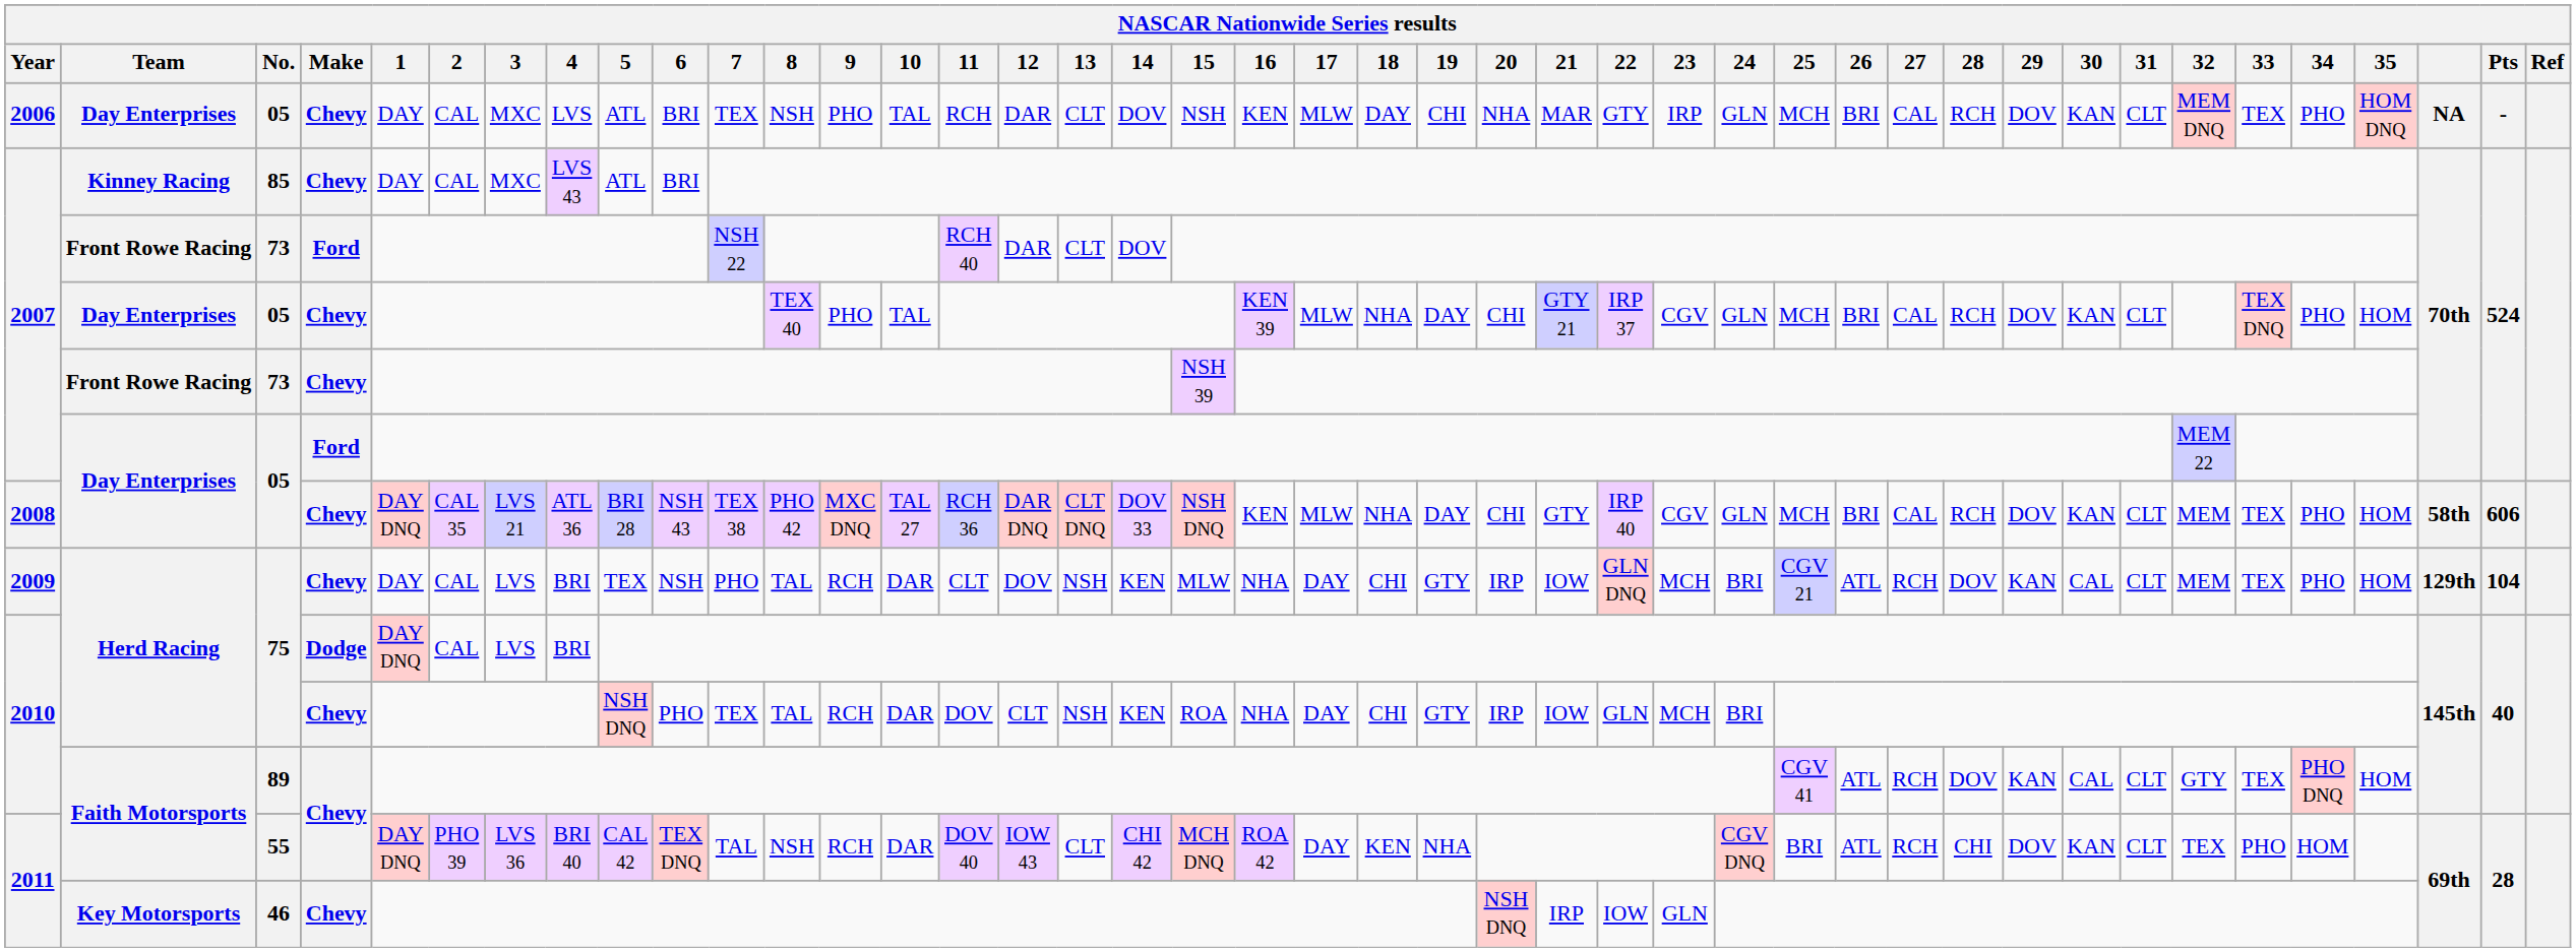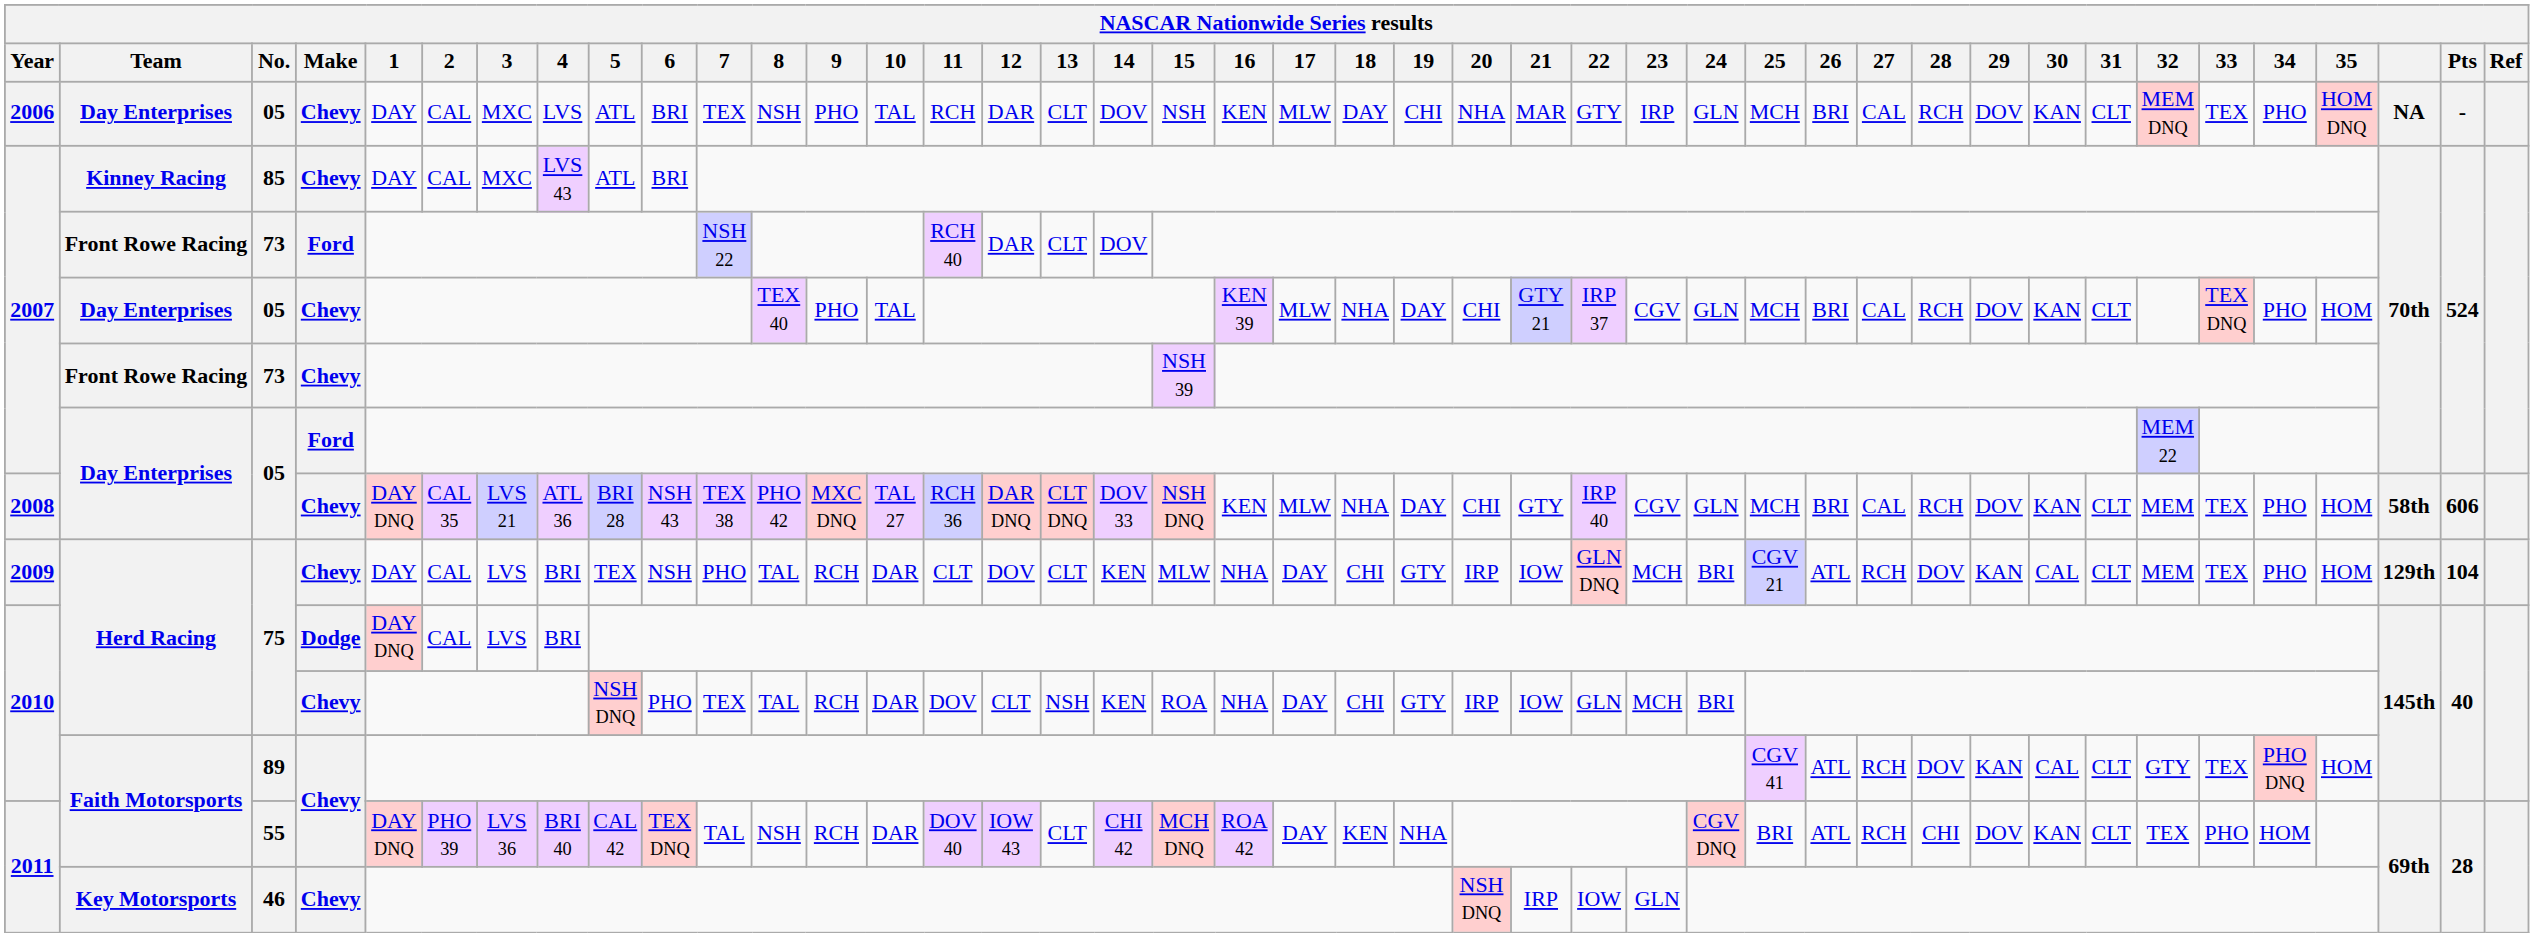 <table class="wikitable" style="text-align:center; font-size:75%">
 <tr>
 <th colspan=42><a href='#'>NASCAR Nationwide Series</a> results</th>
 </tr>
 <tr>
 <th>Year</th>
 <th>Team</th>
 <th>No.</th>
 <th>Make</th>
 <th>1</th>
 <th>2</th>
 <th>3</th>
 <th>4</th>
 <th>5</th>
 <th>6</th>
 <th>7</th>
 <th>8</th>
 <th>9</th>
 <th>10</th>
 <th>11</th>
 <th>12</th>
 <th>13</th>
 <th>14</th>
 <th>15</th>
 <th>16</th>
 <th>17</th>
 <th>18</th>
 <th>19</th>
 <th>20</th>
 <th>21</th>
 <th>22</th>
 <th>23</th>
 <th>24</th>
 <th>25</th>
 <th>26</th>
 <th>27</th>
 <th>28</th>
 <th>29</th>
 <th>30</th>
 <th>31</th>
 <th>32</th>
 <th>33</th>
 <th>34</th>
 <th>35</th>
 <th></th>
 <th>Pts</th>
 <th>Ref</th>
 </tr>
 <tr>
 <th><a href='#'>2006</a></th>
 <th><a href='#'>Day Enterprises</a></th>
 <th>05</th>
 <th><a href='#'>Chevy</a></th>
 <td><a href='#'>DAY</a></td>
 <td><a href='#'>CAL</a></td>
 <td><a href='#'>MXC</a></td>
 <td><a href='#'>LVS</a></td>
 <td><a href='#'>ATL</a></td>
 <td><a href='#'>BRI</a></td>
 <td><a href='#'>TEX</a></td>
 <td><a href='#'>NSH</a></td>
 <td><a href='#'>PHO</a></td>
 <td><a href='#'>TAL</a></td>
 <td><a href='#'>RCH</a></td>
 <td><a href='#'>DAR</a></td>
 <td><a href='#'>CLT</a></td>
 <td><a href='#'>DOV</a></td>
 <td><a href='#'>NSH</a></td>
 <td><a href='#'>KEN</a></td>
 <td><a href='#'>MLW</a></td>
 <td><a href='#'>DAY</a></td>
 <td><a href='#'>CHI</a></td>
 <td><a href='#'>NHA</a></td>
 <td><a href='#'>MAR</a></td>
 <td><a href='#'>GTY</a></td>
 <td><a href='#'>IRP</a></td>
 <td><a href='#'>GLN</a></td>
 <td><a href='#'>MCH</a></td>
 <td><a href='#'>BRI</a></td>
 <td><a href='#'>CAL</a></td>
 <td><a href='#'>RCH</a></td>
 <td><a href='#'>DOV</a></td>
 <td><a href='#'>KAN</a></td>
 <td><a href='#'>CLT</a></td>
 <td style="background:#FFCFCF;"><a href='#'>MEM</a><br><small>DNQ</small></td>
 <td><a href='#'>TEX</a></td>
 <td><a href='#'>PHO</a></td>
 <td style="background:#FFCFCF;"><a href='#'>HOM</a><br><small>DNQ</small></td>
 <th>NA</th>
 <th>-</th>
 <th></th>
 </tr>
 <tr>
 <th rowspan=5><a href='#'>2007</a></th>
 <th><a href='#'>Kinney Racing</a></th>
 <th>85</th>
 <th><a href='#'>Chevy</a></th>
 <td><a href='#'>DAY</a></td>
 <td><a href='#'>CAL</a></td>
 <td><a href='#'>MXC</a></td>
 <td style="background:#EFCFFF;"><a href='#'>LVS</a><br><small>43</small></td>
 <td><a href='#'>ATL</a></td>
 <td><a href='#'>BRI</a></td>
 <td colspan=29></td>
 <th rowspan=5>70th</th>
 <th rowspan=5>524</th>
 <th rowspan=5></th>
 </tr>
 <tr>
 <th>Front Rowe Racing</th>
 <th>73</th>
 <th><a href='#'>Ford</a></th>
 <td colspan=6></td>
 <td style="background:#CFCFFF;"><a href='#'>NSH</a><br><small>22</small></td>
 <td colspan=3></td>
 <td style="background:#EFCFFF;"><a href='#'>RCH</a><br><small>40</small></td>
 <td><a href='#'>DAR</a></td>
 <td><a href='#'>CLT</a></td>
 <td><a href='#'>DOV</a></td>
 <td colspan=21></td>
 </tr>
 <tr>
 <th><a href='#'>Day Enterprises</a></th>
 <th>05</th>
 <th><a href='#'>Chevy</a></th>
 <td colspan=7></td>
 <td style="background:#EFCFFF;"><a href='#'>TEX</a><br><small>40</small></td>
 <td><a href='#'>PHO</a></td>
 <td><a href='#'>TAL</a></td>
 <td colspan=5></td>
 <td style="background:#EFCFFF;"><a href='#'>KEN</a><br><small>39</small></td>
 <td><a href='#'>MLW</a></td>
 <td><a href='#'>NHA</a></td>
 <td><a href='#'>DAY</a></td>
 <td><a href='#'>CHI</a></td>
 <td style="background:#CFCFFF;"><a href='#'>GTY</a><br><small>21</small></td>
 <td style="background:#EFCFFF;"><a href='#'>IRP</a><br><small>37</small></td>
 <td><a href='#'>CGV</a></td>
 <td><a href='#'>GLN</a></td>
 <td><a href='#'>MCH</a></td>
 <td><a href='#'>BRI</a></td>
 <td><a href='#'>CAL</a></td>
 <td><a href='#'>RCH</a></td>
 <td><a href='#'>DOV</a></td>
 <td><a href='#'>KAN</a></td>
 <td><a href='#'>CLT</a></td>
 <td></td>
 <td style="background:#FFCFCF;"><a href='#'>TEX</a><br><small>DNQ</small></td>
 <td><a href='#'>PHO</a></td>
 <td><a href='#'>HOM</a></td>
 </tr>
 <tr>
 <th>Front Rowe Racing</th>
 <th>73</th>
 <th><a href='#'>Chevy</a></th>
 <td colspan=14></td>
 <td style="background:#EFCFFF;"><a href='#'>NSH</a><br><small>39</small></td>
 <td colspan=20></td>
 </tr>
 <tr>
 <th rowspan=2><a href='#'>Day Enterprises</a></th>
 <th rowspan=2>05</th>
 <th><a href='#'>Ford</a></th>
 <td colspan=31></td>
 <td style="background:#CFCFFF;"><a href='#'>MEM</a><br><small>22</small></td>
 <td colspan=3></td>
 </tr>
 <tr>
 <th><a href='#'>2008</a></th>
 <th><a href='#'>Chevy</a></th>
 <td style="background:#FFCFCF;"><a href='#'>DAY</a><br><small>DNQ</small></td>
 <td style="background:#EFCFFF;"><a href='#'>CAL</a><br><small>35</small></td>
 <td style="background:#CFCFFF;"><a href='#'>LVS</a><br><small>21</small></td>
 <td style="background:#EFCFFF;"><a href='#'>ATL</a><br><small>36</small></td>
 <td style="background:#CFCFFF;"><a href='#'>BRI</a><br><small>28</small></td>
 <td style="background:#EFCFFF;"><a href='#'>NSH</a><br><small>43</small></td>
 <td style="background:#EFCFFF;"><a href='#'>TEX</a><br><small>38</small></td>
 <td style="background:#EFCFFF;"><a href='#'>PHO</a><br><small>42</small></td>
 <td style="background:#FFCFCF;"><a href='#'>MXC</a><br><small>DNQ</small></td>
 <td style="background:#EFCFFF;"><a href='#'>TAL</a><br><small>27</small></td>
 <td style="background:#CFCFFF;"><a href='#'>RCH</a><br><small>36</small></td>
 <td style="background:#FFCFCF;"><a href='#'>DAR</a><br><small>DNQ</small></td>
 <td style="background:#FFCFCF;"><a href='#'>CLT</a><br><small>DNQ</small></td>
 <td style="background:#EFCFFF;"><a href='#'>DOV</a><br><small>33</small></td>
 <td style="background:#FFCFCF;"><a href='#'>NSH</a><br><small>DNQ</small></td>
 <td><a href='#'>KEN</a></td>
 <td><a href='#'>MLW</a></td>
 <td><a href='#'>NHA</a></td>
 <td><a href='#'>DAY</a></td>
 <td><a href='#'>CHI</a></td>
 <td><a href='#'>GTY</a></td>
 <td style="background:#EFCFFF;"><a href='#'>IRP</a><br><small>40</small></td>
 <td><a href='#'>CGV</a></td>
 <td><a href='#'>GLN</a></td>
 <td><a href='#'>MCH</a></td>
 <td><a href='#'>BRI</a></td>
 <td><a href='#'>CAL</a></td>
 <td><a href='#'>RCH</a></td>
 <td><a href='#'>DOV</a></td>
 <td><a href='#'>KAN</a></td>
 <td><a href='#'>CLT</a></td>
 <td><a href='#'>MEM</a></td>
 <td><a href='#'>TEX</a></td>
 <td><a href='#'>PHO</a></td>
 <td><a href='#'>HOM</a></td>
 <th>58th</th>
 <th>606</th>
 <th></th>
 </tr>
 <tr>
 <th><a href='#'>2009</a></th>
 <th rowspan=3><a href='#'>Herd Racing</a></th>
 <th rowspan=3>75</th>
 <th><a href='#'>Chevy</a></th>
 <td><a href='#'>DAY</a></td>
 <td><a href='#'>CAL</a></td>
 <td><a href='#'>LVS</a></td>
 <td><a href='#'>BRI</a></td>
 <td><a href='#'>TEX</a></td>
 <td><a href='#'>NSH</a></td>
 <td><a href='#'>PHO</a></td>
 <td><a href='#'>TAL</a></td>
 <td><a href='#'>RCH</a></td>
 <td><a href='#'>DAR</a></td>
 <td><a href='#'>CLT</a></td>
 <td><a href='#'>DOV</a></td>
-<td><a href='#'>NSH</a></td>
+<td><a href='#'>CLT</a></td>
 <td><a href='#'>KEN</a></td>
 <td><a href='#'>MLW</a></td>
 <td><a href='#'>NHA</a></td>
 <td><a href='#'>DAY</a></td>
 <td><a href='#'>CHI</a></td>
 <td><a href='#'>GTY</a></td>
 <td><a href='#'>IRP</a></td>
 <td><a href='#'>IOW</a></td>
 <td style="background:#FFCFCF;"><a href='#'>GLN</a><br><small>DNQ</small></td>
 <td><a href='#'>MCH</a></td>
 <td><a href='#'>BRI</a></td>
 <td style="background:#CFCFFF;"><a href='#'>CGV</a><br><small>21</small></td>
 <td><a href='#'>ATL</a></td>
 <td><a href='#'>RCH</a></td>
 <td><a href='#'>DOV</a></td>
 <td><a href='#'>KAN</a></td>
 <td><a href='#'>CAL</a></td>
 <td><a href='#'>CLT</a></td>
 <td><a href='#'>MEM</a></td>
 <td><a href='#'>TEX</a></td>
 <td><a href='#'>PHO</a></td>
 <td><a href='#'>HOM</a></td>
 <th>129th</th>
 <th>104</th>
 <th></th>
 </tr>
 <tr>
 <th rowspan=3><a href='#'>2010</a></th>
 <th><a href='#'>Dodge</a></th>
 <td style="background:#FFCFCF;"><a href='#'>DAY</a><br><small>DNQ</small></td>
 <td><a href='#'>CAL</a></td>
 <td><a href='#'>LVS</a></td>
 <td><a href='#'>BRI</a></td>
 <td colspan=31></td>
 <th rowspan=3>145th</th>
 <th rowspan=3>40</th>
 <th rowspan=3></th>
 </tr>
 <tr>
 <th><a href='#'>Chevy</a></th>
 <td colspan=4></td>
 <td style="background:#FFCFCF;"><a href='#'>NSH</a><br><small>DNQ</small></td>
 <td><a href='#'>PHO</a></td>
 <td><a href='#'>TEX</a></td>
 <td><a href='#'>TAL</a></td>
 <td><a href='#'>RCH</a></td>
 <td><a href='#'>DAR</a></td>
 <td><a href='#'>DOV</a></td>
 <td><a href='#'>CLT</a></td>
 <td><a href='#'>NSH</a></td>
 <td><a href='#'>KEN</a></td>
 <td><a href='#'>ROA</a></td>
 <td><a href='#'>NHA</a></td>
 <td><a href='#'>DAY</a></td>
 <td><a href='#'>CHI</a></td>
 <td><a href='#'>GTY</a></td>
 <td><a href='#'>IRP</a></td>
 <td><a href='#'>IOW</a></td>
 <td><a href='#'>GLN</a></td>
 <td><a href='#'>MCH</a></td>
 <td><a href='#'>BRI</a></td>
 <td colspan=11></td>
 </tr>
 <tr>
 <th rowspan=2><a href='#'>Faith Motorsports</a></th>
 <th>89</th>
 <th rowspan=2><a href='#'>Chevy</a></th>
 <td colspan=24></td>
 <td style="background:#EFCFFF;"><a href='#'>CGV</a><br><small>41</small></td>
 <td><a href='#'>ATL</a></td>
 <td><a href='#'>RCH</a></td>
 <td><a href='#'>DOV</a></td>
 <td><a href='#'>KAN</a></td>
 <td><a href='#'>CAL</a></td>
 <td><a href='#'>CLT</a></td>
 <td><a href='#'>GTY</a></td>
 <td><a href='#'>TEX</a></td>
 <td style="background:#FFCFCF;"><a href='#'>PHO</a><br><small>DNQ</small></td>
 <td><a href='#'>HOM</a></td>
 </tr>
 <tr>
 <th rowspan=2><a href='#'>2011</a></th>
 <th>55</th>
 <td style="background:#FFCFCF;"><a href='#'>DAY</a><br><small>DNQ</small></td>
 <td style="background:#EFCFFF;"><a href='#'>PHO</a><br><small>39</small></td>
 <td style="background:#EFCFFF;"><a href='#'>LVS</a><br><small>36</small></td>
 <td style="background:#EFCFFF;"><a href='#'>BRI</a><br><small>40</small></td>
 <td style="background:#EFCFFF;"><a href='#'>CAL</a><br><small>42</small></td>
 <td style="background:#FFCFCF;"><a href='#'>TEX</a><br><small>DNQ</small></td>
 <td><a href='#'>TAL</a></td>
 <td><a href='#'>NSH</a></td>
 <td><a href='#'>RCH</a></td>
 <td><a href='#'>DAR</a></td>
 <td style="background:#EFCFFF;"><a href='#'>DOV</a><br><small>40</small></td>
 <td style="background:#EFCFFF;"><a href='#'>IOW</a><br><small>43</small></td>
 <td><a href='#'>CLT</a></td>
 <td style="background:#EFCFFF;"><a href='#'>CHI</a><br><small>42</small></td>
 <td style="background:#FFCFCF;"><a href='#'>MCH</a><br><small>DNQ</small></td>
 <td style="background:#EFCFFF;"><a href='#'>ROA</a><br><small>42</small></td>
 <td><a href='#'>DAY</a></td>
 <td><a href='#'>KEN</a></td>
 <td><a href='#'>NHA</a></td>
 <td colspan=4></td>
 <td style="background:#FFCFCF;"><a href='#'>CGV</a><br><small>DNQ</small></td>
 <td><a href='#'>BRI</a></td>
 <td><a href='#'>ATL</a></td>
 <td><a href='#'>RCH</a></td>
 <td><a href='#'>CHI</a></td>
 <td><a href='#'>DOV</a></td>
 <td><a href='#'>KAN</a></td>
 <td><a href='#'>CLT</a></td>
 <td><a href='#'>TEX</a></td>
 <td><a href='#'>PHO</a></td>
 <td><a href='#'>HOM</a></td>
 <td></td>
 <th rowspan=2>69th</th>
 <th rowspan=2>28</th>
 <th rowspan=2></th>
 </tr>
 <tr>
 <th><a href='#'>Key Motorsports</a></th>
 <th>46</th>
 <th><a href='#'>Chevy</a></th>
 <td colspan=19></td>
 <td style="background:#FFCFCF;"><a href='#'>NSH</a><br><small>DNQ</small></td>
 <td><a href='#'>IRP</a></td>
 <td><a href='#'>IOW</a></td>
 <td><a href='#'>GLN</a></td>
 <td colspan=12></td>
 </tr>
 </table>
